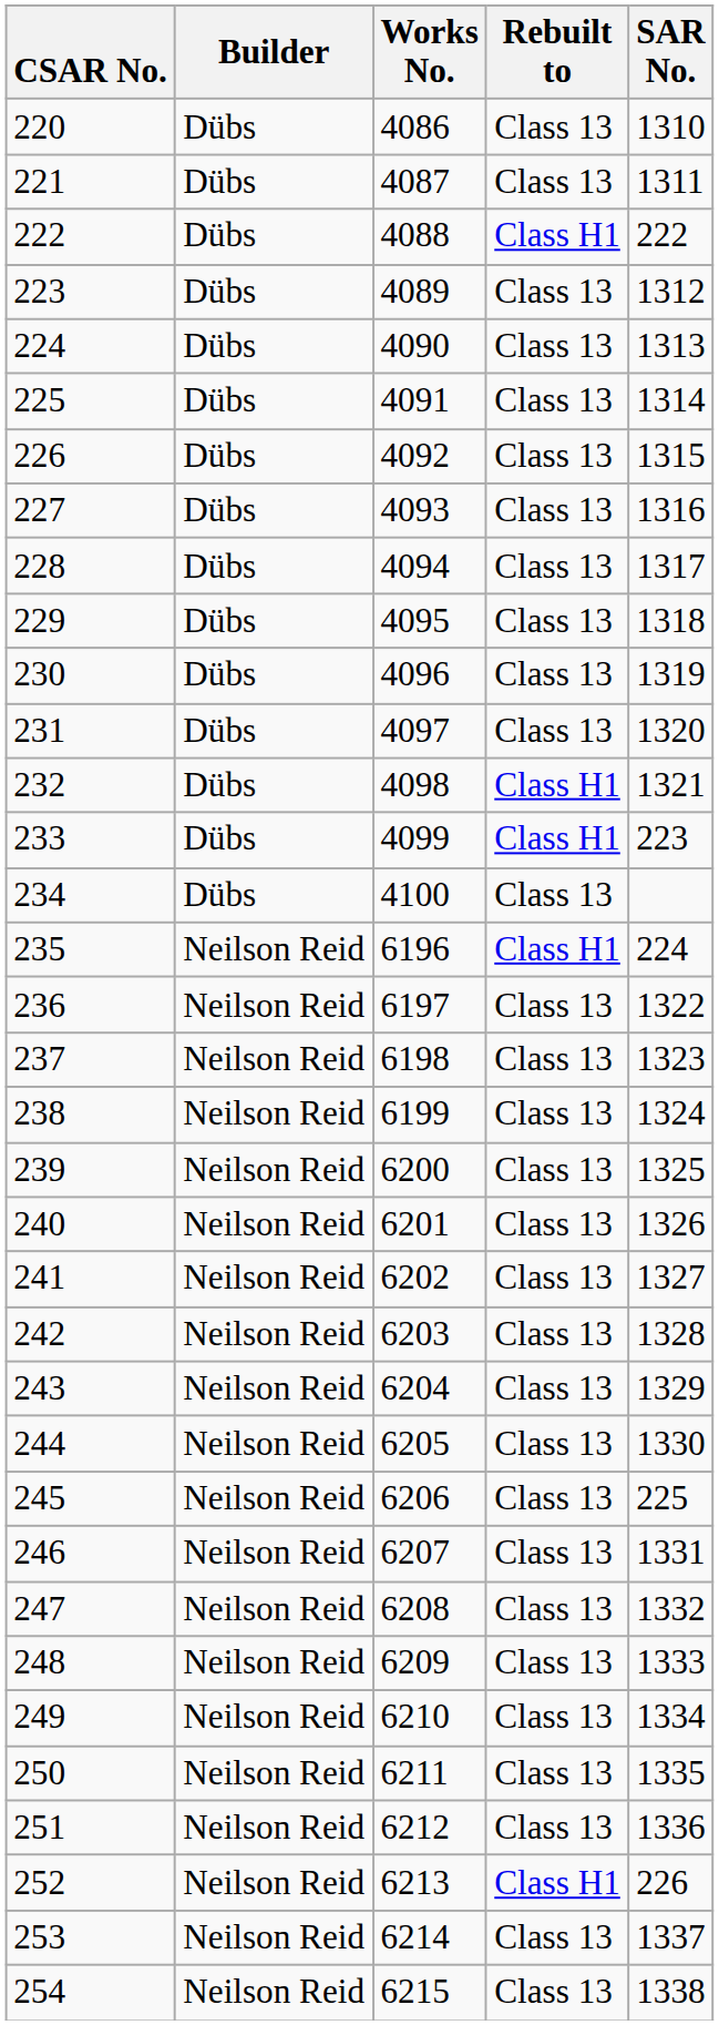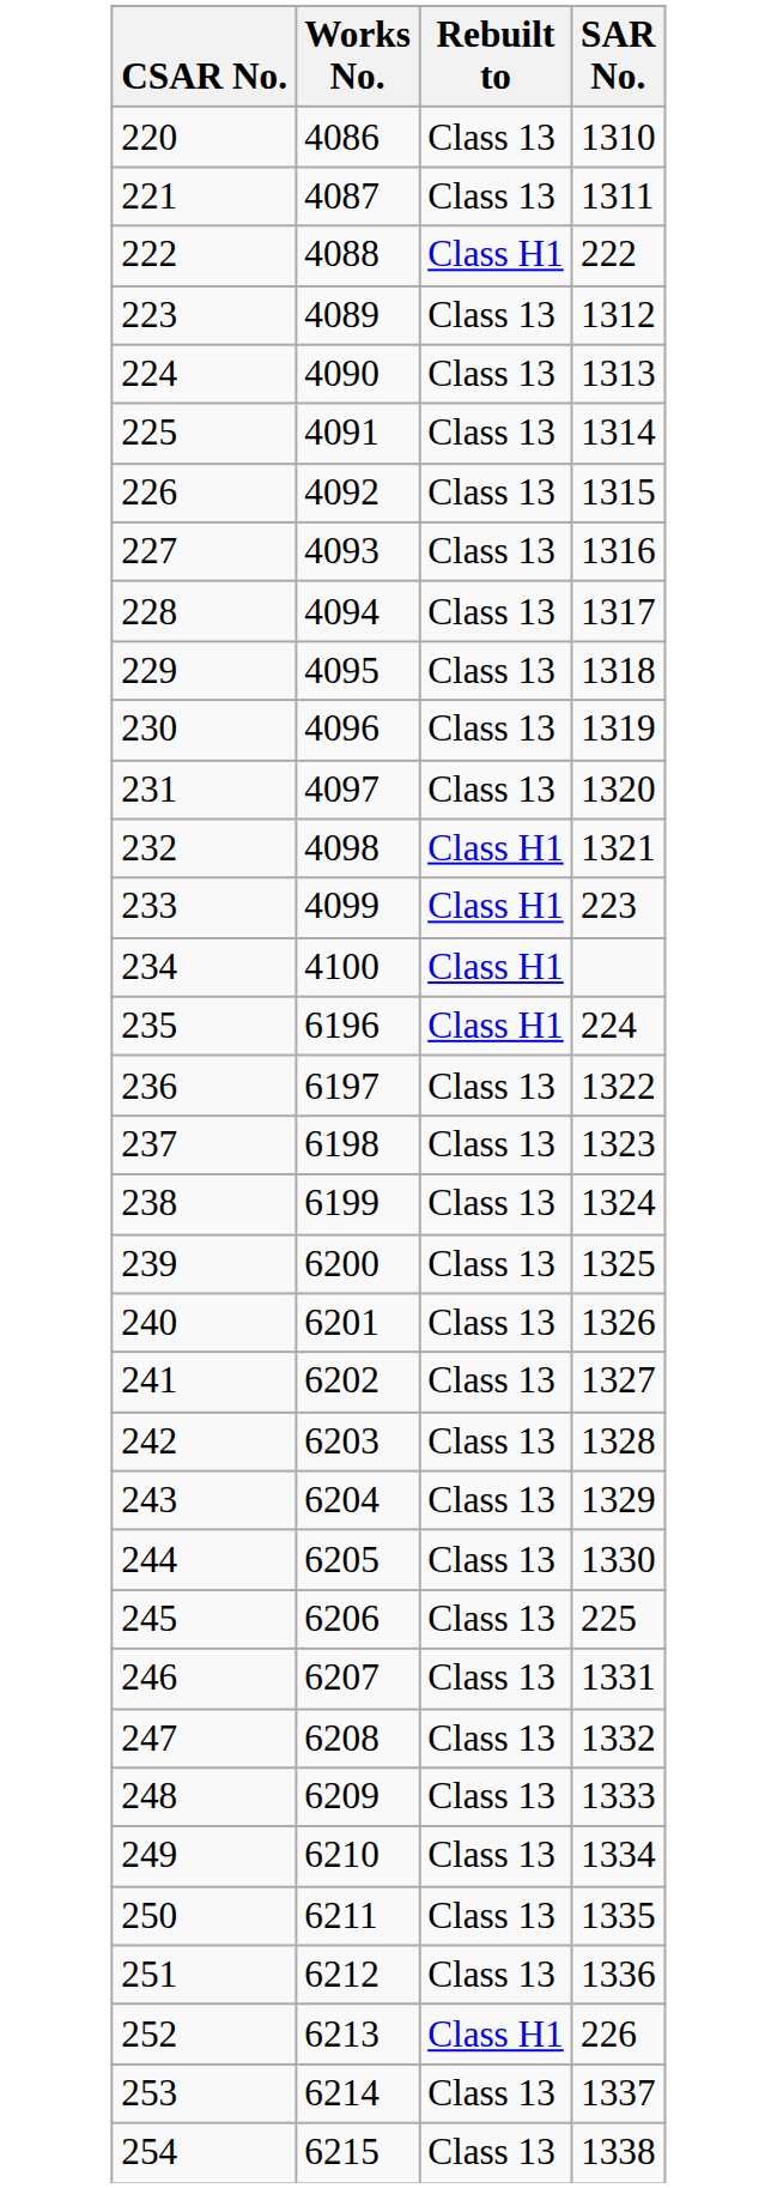 <table class="wikitable collapsible collapsed sortable" style="margin:0.5em auto; font-size:100%;">
 <tr>
 <th><br>CSAR No.</th>
-<th>Builder<br></th>
 <th>Works<br>No.</th>
 <th>Rebuilt<br>to</th>
 <th>SAR<br>No.</th>
 </tr>
 <tr>
 <td>220</td>
-<td>Dübs</td>
 <td>4086</td>
 <td>Class 13</td>
 <td>1310</td>
 </tr>
 <tr>
 <td>221</td>
-<td>Dübs</td>
 <td>4087</td>
 <td>Class 13</td>
 <td>1311</td>
 </tr>
 <tr>
 <td>222</td>
-<td>Dübs</td>
 <td>4088</td>
 <td><a href='#'>Class H1</a></td>
 <td>222</td>
 </tr>
 <tr>
 <td>223</td>
-<td>Dübs</td>
 <td>4089</td>
 <td>Class 13</td>
 <td>1312</td>
 </tr>
 <tr>
 <td>224</td>
-<td>Dübs</td>
 <td>4090</td>
 <td>Class 13</td>
 <td>1313</td>
 </tr>
 <tr>
 <td>225</td>
-<td>Dübs</td>
 <td>4091</td>
 <td>Class 13</td>
 <td>1314</td>
 </tr>
 <tr>
 <td>226</td>
-<td>Dübs</td>
 <td>4092</td>
 <td>Class 13</td>
 <td>1315</td>
 </tr>
 <tr>
 <td>227</td>
-<td>Dübs</td>
 <td>4093</td>
 <td>Class 13</td>
 <td>1316</td>
 </tr>
 <tr>
 <td>228</td>
-<td>Dübs</td>
 <td>4094</td>
 <td>Class 13</td>
 <td>1317</td>
 </tr>
 <tr>
 <td>229</td>
-<td>Dübs</td>
 <td>4095</td>
 <td>Class 13</td>
 <td>1318</td>
 </tr>
 <tr>
 <td>230</td>
-<td>Dübs</td>
 <td>4096</td>
 <td>Class 13</td>
 <td>1319</td>
 </tr>
 <tr>
 <td>231</td>
-<td>Dübs</td>
 <td>4097</td>
 <td>Class 13</td>
 <td>1320</td>
 </tr>
 <tr>
 <td>232</td>
-<td>Dübs</td>
 <td>4098</td>
 <td><a href='#'>Class H1</a></td>
 <td>1321</td>
 </tr>
 <tr>
 <td>233</td>
-<td>Dübs</td>
 <td>4099</td>
 <td><a href='#'>Class H1</a></td>
 <td>223</td>
 </tr>
 <tr>
 <td>234</td>
-<td>Dübs</td>
 <td>4100</td>
-<td>Class 13</td>
+<td><a href='#'>Class H1</a></td>
 <td></td>
 </tr>
 <tr>
 <td>235</td>
-<td>Neilson Reid</td>
 <td>6196</td>
 <td><a href='#'>Class H1</a></td>
 <td>224</td>
 </tr>
 <tr>
 <td>236</td>
-<td>Neilson Reid</td>
 <td>6197</td>
 <td>Class 13</td>
 <td>1322</td>
 </tr>
 <tr>
 <td>237</td>
-<td>Neilson Reid</td>
 <td>6198</td>
 <td>Class 13</td>
 <td>1323</td>
 </tr>
 <tr>
 <td>238</td>
-<td>Neilson Reid</td>
 <td>6199</td>
 <td>Class 13</td>
 <td>1324</td>
 </tr>
 <tr>
 <td>239</td>
-<td>Neilson Reid</td>
 <td>6200</td>
 <td>Class 13</td>
 <td>1325</td>
 </tr>
 <tr>
 <td>240</td>
-<td>Neilson Reid</td>
 <td>6201</td>
 <td>Class 13</td>
 <td>1326</td>
 </tr>
 <tr>
 <td>241</td>
-<td>Neilson Reid</td>
 <td>6202</td>
 <td>Class 13</td>
 <td>1327</td>
 </tr>
 <tr>
 <td>242</td>
-<td>Neilson Reid</td>
 <td>6203</td>
 <td>Class 13</td>
 <td>1328</td>
 </tr>
 <tr>
 <td>243</td>
-<td>Neilson Reid</td>
 <td>6204</td>
 <td>Class 13</td>
 <td>1329</td>
 </tr>
 <tr>
 <td>244</td>
-<td>Neilson Reid</td>
 <td>6205</td>
 <td>Class 13</td>
 <td>1330</td>
 </tr>
 <tr>
 <td>245</td>
-<td>Neilson Reid</td>
 <td>6206</td>
 <td>Class 13</td>
 <td>225</td>
 </tr>
 <tr>
 <td>246</td>
-<td>Neilson Reid</td>
 <td>6207</td>
 <td>Class 13</td>
 <td>1331</td>
 </tr>
 <tr>
 <td>247</td>
-<td>Neilson Reid</td>
 <td>6208</td>
 <td>Class 13</td>
 <td>1332</td>
 </tr>
 <tr>
 <td>248</td>
-<td>Neilson Reid</td>
 <td>6209</td>
 <td>Class 13</td>
 <td>1333</td>
 </tr>
 <tr>
 <td>249</td>
-<td>Neilson Reid</td>
 <td>6210</td>
 <td>Class 13</td>
 <td>1334</td>
 </tr>
 <tr>
 <td>250</td>
-<td>Neilson Reid</td>
 <td>6211</td>
 <td>Class 13</td>
 <td>1335</td>
 </tr>
 <tr>
 <td>251</td>
-<td>Neilson Reid</td>
 <td>6212</td>
 <td>Class 13</td>
 <td>1336</td>
 </tr>
 <tr>
 <td>252</td>
-<td>Neilson Reid</td>
 <td>6213</td>
 <td><a href='#'>Class H1</a></td>
 <td>226</td>
 </tr>
 <tr>
 <td>253</td>
-<td>Neilson Reid</td>
 <td>6214</td>
 <td>Class 13</td>
 <td>1337</td>
 </tr>
 <tr>
 <td>254</td>
-<td>Neilson Reid</td>
 <td>6215</td>
 <td>Class 13</td>
 <td>1338</td>
 </tr>
 </table>
